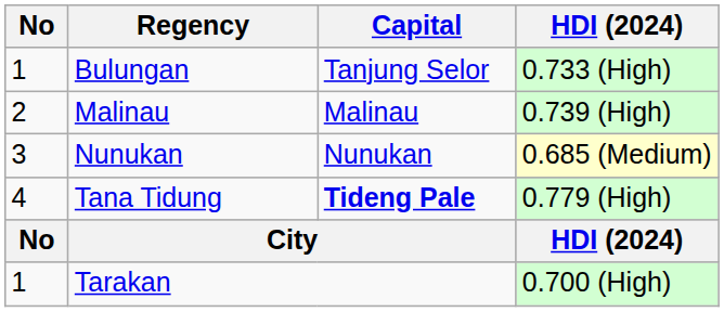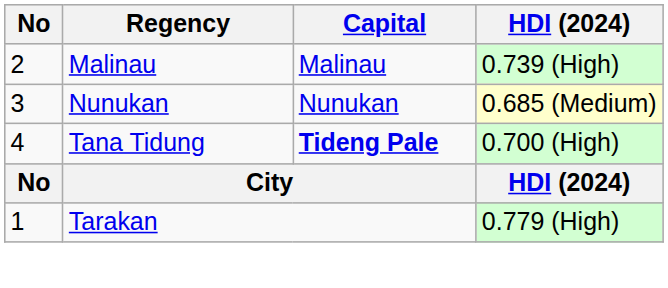 <table class="wikitable sortable">
 <tr>
 <th width= "30">No</th>
 <th width="140">Regency</th>
 <th width="110"><a href='#'>Capital</a></th>
 <th><a href='#'>HDI</a> (2024)</th>
-</tr>
-<tr>
-<td>1</td>
-<td><a href='#'>Bulungan</a></td>
-<td><a href='#'>Tanjung Selor</a></td>
-<td style="background-color:#D2FFD2">0.733 (High)</td>
 </tr>
 <tr>
 <td>2</td>
 <td><a href='#'>Malinau</a></td>
 <td><a href='#'>Malinau</a></td>
 <td style="background-color:#D2FFD2">0.739 (High)</td>
 </tr>
 <tr>
 <td>3</td>
 <td><a href='#'>Nunukan</a></td>
 <td><a href='#'>Nunukan</a></td>
 <td style="background-color:#FFFFCC">0.685 (Medium)</td>
 </tr>
 <tr>
 <td>4</td>
 <td><a href='#'>Tana Tidung</a></td>
 <td><strong><a href='#'>Tideng Pale</a></strong></td>
-<td style="background-color:#D2FFD2">0.779 (High)</td>
+<td style="background-color:#D2FFD2">0.700 (High)</td>
 </tr>
 <tr>
 <th>No</th>
 <th colspan="2">City</th>
 <th><a href='#'>HDI</a> (2024)</th>
 </tr>
 <tr>
 <td>1</td>
 <td colspan="2"><a href='#'>Tarakan</a></td>
-<td style="background-color:#D2FFD2">0.700 (High)</td>
+<td style="background-color:#D2FFD2">0.779 (High)</td>
 </tr>
 </table>
